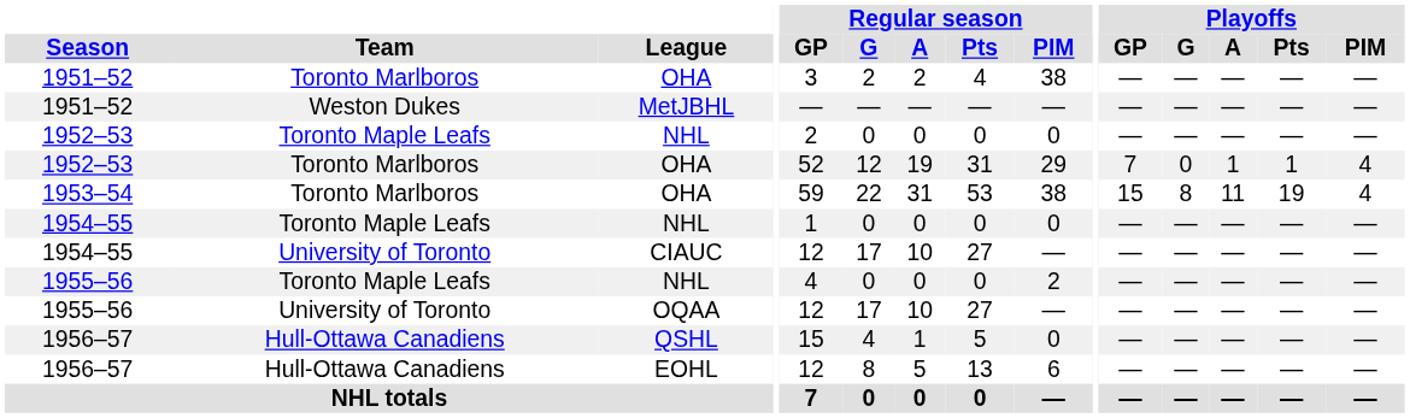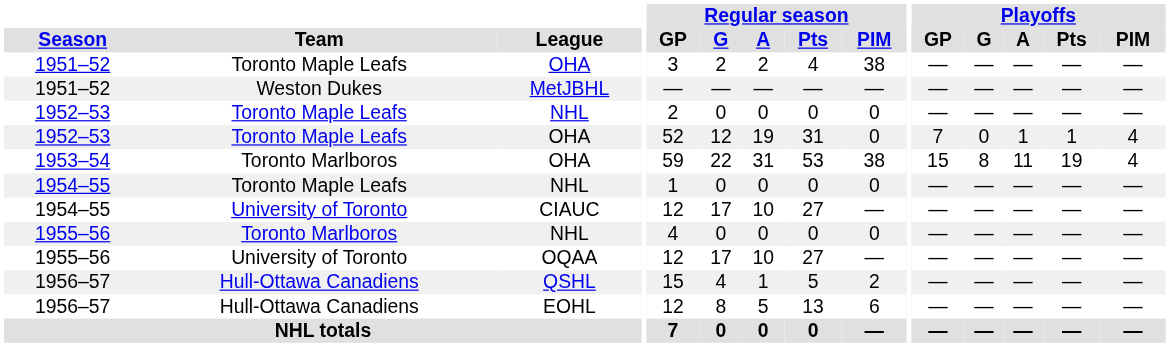 <table border="0" cellpadding="1" cellspacing="0" style="text-align:center; width:60em">
 <tr bgcolor="#e0e0e0">
 <th colspan="3" bgcolor="#ffffff"></th>
 <th rowspan="100" bgcolor="#ffffff"></th>
 <th colspan="5"><a href='#'>Regular season</a></th>
 <th rowspan="100" bgcolor="#ffffff"></th>
 <th colspan="5"><a href='#'>Playoffs</a></th>
 </tr>
 <tr bgcolor="#e0e0e0">
 <th><a href='#'>Season</a></th>
 <th>Team</th>
 <th>League</th>
 <th>GP</th>
 <th><a href='#'>G</a></th>
 <th><a href='#'>A</a></th>
 <th><a href='#'>Pts</a></th>
 <th><a href='#'>PIM</a></th>
 <th>GP</th>
 <th>G</th>
 <th>A</th>
 <th>Pts</th>
 <th>PIM</th>
 </tr>
 <tr>
 <td><a href='#'>1951–52</a></td>
-<td><a href='#'>Toronto Marlboros</a></td>
+<td>Toronto Maple Leafs</td>
 <td><a href='#'>OHA</a></td>
 <td>3</td>
 <td>2</td>
 <td>2</td>
 <td>4</td>
 <td>38</td>
 <td>—</td>
 <td>—</td>
 <td>—</td>
 <td>—</td>
 <td>—</td>
 </tr>
 <tr bgcolor="#f0f0f0">
 <td>1951–52</td>
 <td>Weston Dukes</td>
 <td><a href='#'>MetJBHL</a></td>
 <td>—</td>
 <td>—</td>
 <td>—</td>
 <td>—</td>
 <td>—</td>
 <td>—</td>
 <td>—</td>
 <td>—</td>
 <td>—</td>
 <td>—</td>
 </tr>
 <tr>
 <td><a href='#'>1952–53</a></td>
 <td><a href='#'>Toronto Maple Leafs</a></td>
 <td><a href='#'>NHL</a></td>
 <td>2</td>
 <td>0</td>
 <td>0</td>
 <td>0</td>
 <td>0</td>
 <td>—</td>
 <td>—</td>
 <td>—</td>
 <td>—</td>
 <td>—</td>
 </tr>
 <tr bgcolor="#f0f0f0">
 <td><a href='#'>1952–53</a></td>
-<td>Toronto Marlboros</td>
+<td><a href='#'>Toronto Maple Leafs</a></td>
 <td>OHA</td>
 <td>52</td>
 <td>12</td>
 <td>19</td>
 <td>31</td>
-<td>29</td>
+<td>0</td>
 <td>7</td>
 <td>0</td>
 <td>1</td>
 <td>1</td>
 <td>4</td>
 </tr>
 <tr>
 <td><a href='#'>1953–54</a></td>
 <td>Toronto Marlboros</td>
 <td>OHA</td>
 <td>59</td>
 <td>22</td>
 <td>31</td>
 <td>53</td>
 <td>38</td>
 <td>15</td>
 <td>8</td>
 <td>11</td>
 <td>19</td>
 <td>4</td>
 </tr>
 <tr bgcolor="#f0f0f0">
 <td><a href='#'>1954–55</a></td>
 <td>Toronto Maple Leafs</td>
 <td>NHL</td>
 <td>1</td>
 <td>0</td>
 <td>0</td>
 <td>0</td>
 <td>0</td>
 <td>—</td>
 <td>—</td>
 <td>—</td>
 <td>—</td>
 <td>—</td>
 </tr>
 <tr>
 <td>1954–55</td>
 <td><a href='#'>University of Toronto</a></td>
 <td>CIAUC</td>
 <td>12</td>
 <td>17</td>
 <td>10</td>
 <td>27</td>
 <td>—</td>
 <td>—</td>
 <td>—</td>
 <td>—</td>
 <td>—</td>
 <td>—</td>
 </tr>
 <tr bgcolor="#f0f0f0">
 <td><a href='#'>1955–56</a></td>
-<td>Toronto Maple Leafs</td>
+<td><a href='#'>Toronto Marlboros</a></td>
 <td>NHL</td>
 <td>4</td>
 <td>0</td>
 <td>0</td>
 <td>0</td>
-<td>2</td>
+<td>0</td>
 <td>—</td>
 <td>—</td>
 <td>—</td>
 <td>—</td>
 <td>—</td>
 </tr>
 <tr>
 <td>1955–56</td>
 <td>University of Toronto</td>
 <td>OQAA</td>
 <td>12</td>
 <td>17</td>
 <td>10</td>
 <td>27</td>
 <td>—</td>
 <td>—</td>
 <td>—</td>
 <td>—</td>
 <td>—</td>
 <td>—</td>
 </tr>
 <tr bgcolor="#f0f0f0">
 <td>1956–57</td>
 <td><a href='#'>Hull-Ottawa Canadiens</a></td>
 <td><a href='#'>QSHL</a></td>
 <td>15</td>
 <td>4</td>
 <td>1</td>
 <td>5</td>
-<td>0</td>
+<td>2</td>
 <td>—</td>
 <td>—</td>
 <td>—</td>
 <td>—</td>
 <td>—</td>
 </tr>
 <tr>
 <td>1956–57</td>
 <td>Hull-Ottawa Canadiens</td>
 <td>EOHL</td>
 <td>12</td>
 <td>8</td>
 <td>5</td>
 <td>13</td>
 <td>6</td>
 <td>—</td>
 <td>—</td>
 <td>—</td>
 <td>—</td>
 <td>—</td>
 </tr>
 <tr bgcolor="#e0e0e0">
 <th colspan="3">NHL totals</th>
 <th>7</th>
 <th>0</th>
 <th>0</th>
 <th>0</th>
 <th>—</th>
 <th>—</th>
 <th>—</th>
 <th>—</th>
 <th>—</th>
 <th>—</th>
 </tr>
 </table>
